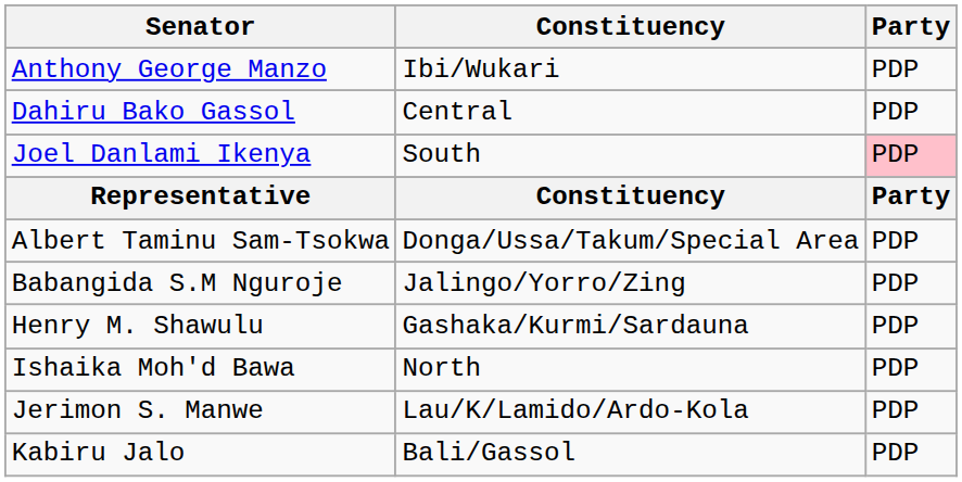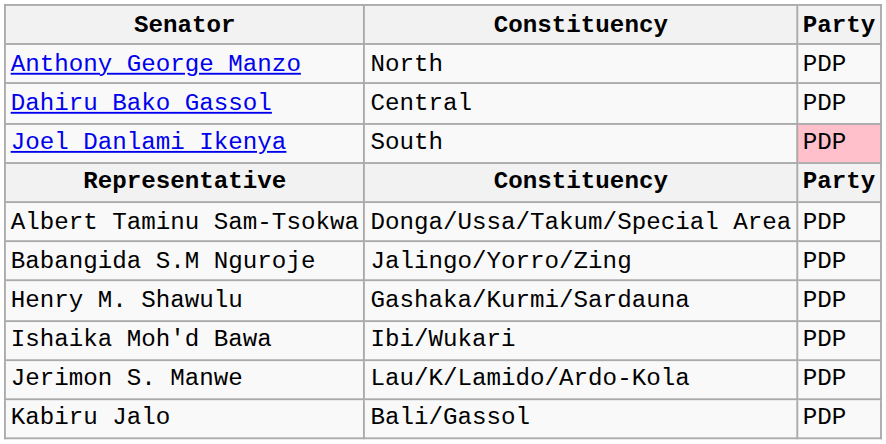 <table class="wikitable" border="1">
 <tr>
 <th>Senator</th>
 <th>Constituency</th>
 <th>Party</th>
 </tr>
 <tr>
 <td><a href='#'>Anthony George Manzo</a></td>
-<td>Ibi/Wukari</td>
+<td>North</td>
 <td>PDP</td>
 </tr>
 <tr>
 <td><a href='#'>Dahiru Bako Gassol</a></td>
 <td>Central</td>
 <td>PDP</td>
 </tr>
 <tr>
 <td><a href='#'>Joel Danlami Ikenya</a></td>
 <td>South</td>
 <td style="background: pink;">PDP</td>
 </tr>
 <tr>
 <th>Representative</th>
 <th>Constituency</th>
 <th>Party</th>
 </tr>
 <tr>
 <td>Albert Taminu Sam-Tsokwa</td>
 <td>Donga/Ussa/Takum/Special Area</td>
 <td>PDP</td>
 </tr>
 <tr>
 <td>Babangida S.M Nguroje</td>
 <td>Jalingo/Yorro/Zing</td>
 <td>PDP</td>
 </tr>
 <tr>
 <td>Henry M. Shawulu</td>
 <td>Gashaka/Kurmi/Sardauna</td>
 <td>PDP</td>
 </tr>
 <tr>
 <td>Ishaika Moh'd Bawa</td>
-<td>North</td>
+<td>Ibi/Wukari</td>
 <td>PDP</td>
 </tr>
 <tr>
 <td>Jerimon S. Manwe</td>
 <td>Lau/K/Lamido/Ardo-Kola</td>
 <td>PDP</td>
 </tr>
 <tr>
 <td>Kabiru Jalo</td>
 <td>Bali/Gassol</td>
 <td>PDP</td>
 </tr>
 </table>
